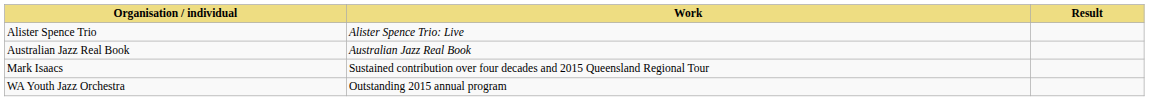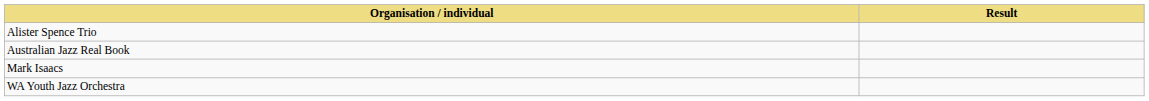 <table class="wikitable" width=100%>
 <tr>
 <th style="width:30%;background:#EEDD82;">Organisation / individual</th>
-<th style="width:60%;background:#EEDD82;">Work</th>
 <th style="width:10%;background:#EEDD82;">Result<br></th>
 </tr>
 <tr>
 <td>Alister Spence Trio</td>
-<td><em>Alister Spence Trio: Live</em></td>
 <td></td>
 </tr>
 <tr>
 <td>Australian Jazz Real Book</td>
-<td><em>Australian Jazz Real Book</em></td>
 <td></td>
 </tr>
 <tr>
 <td>Mark Isaacs</td>
-<td>Sustained contribution over four decades and 2015 Queensland Regional Tour</td>
 <td></td>
 </tr>
 <tr>
 <td>WA Youth Jazz Orchestra</td>
-<td>Outstanding 2015 annual program</td>
 <td></td>
 </tr>
 </table>
